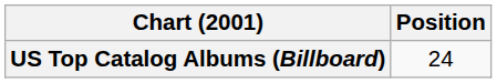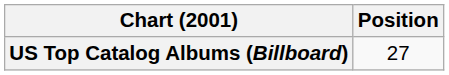 <table class="wikitable plainrowheaders" style="text-align:center">
 <tr>
 <th scope="col">Chart (2001)</th>
 <th scope="col">Position</th>
 </tr>
 <tr>
 <th scope="row">US Top Catalog Albums (<em>Billboard</em>)</th>
-<td>24</td>
+<td>27</td>
 </tr>
 </table>
